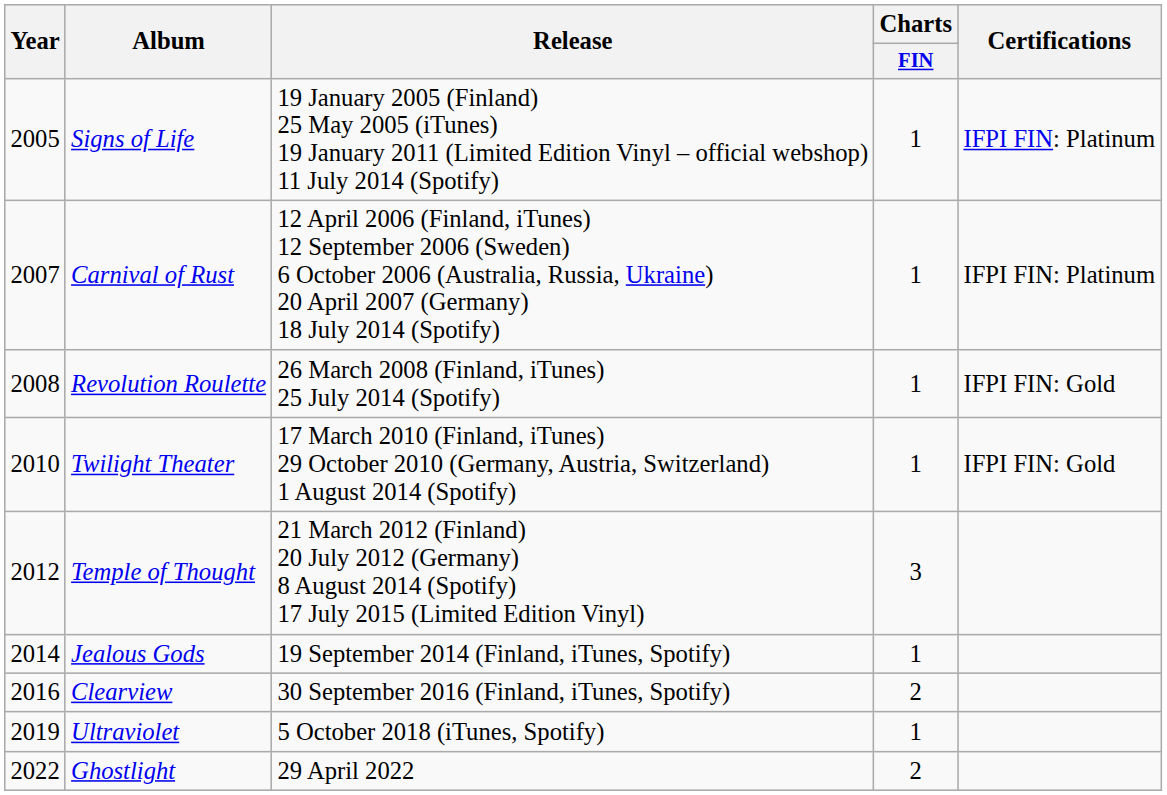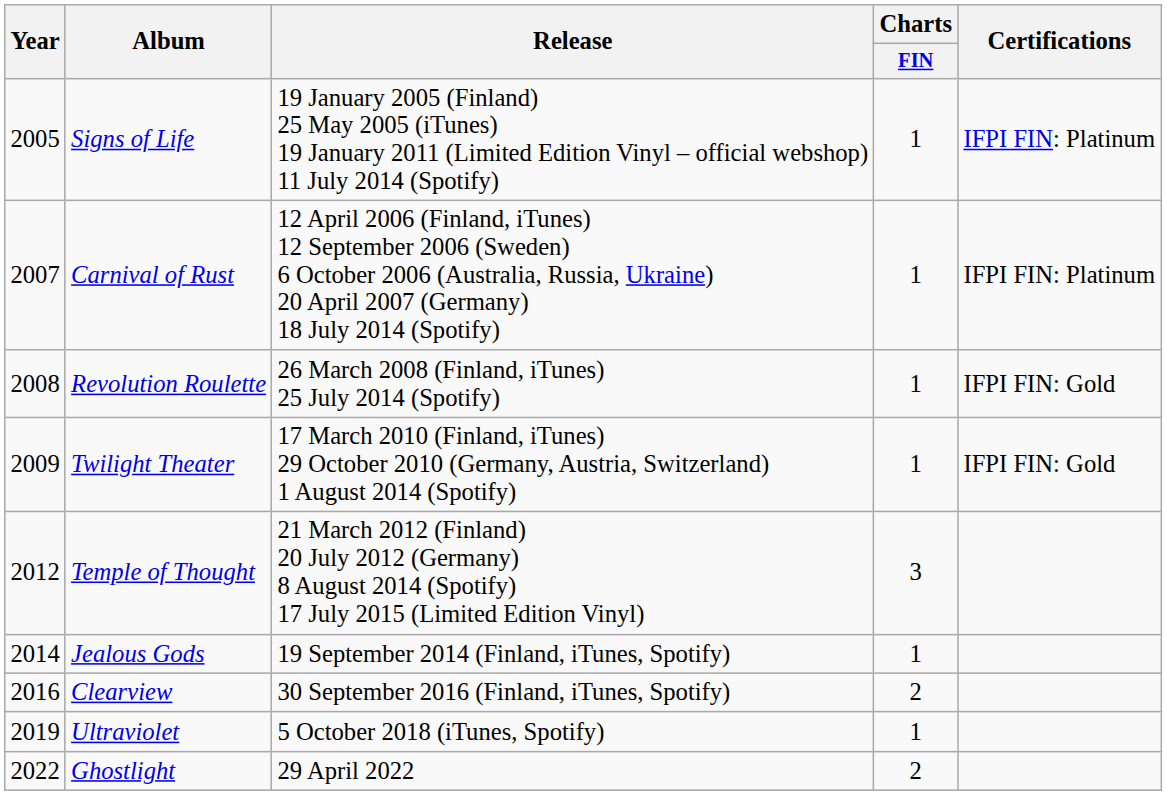 <table class="wikitable">
 <tr>
 <th rowspan="2">Year</th>
 <th rowspan="2">Album</th>
 <th rowspan="2">Release</th>
 <th>Charts</th>
 <th rowspan="2">Certifications</th>
 </tr>
 <tr style="font-size:smaller;">
 <th style="width:40px;"><a href='#'>FIN</a><br></th>
 </tr>
 <tr>
 <td>2005</td>
 <td><em><a href='#'>Signs of Life</a></em></td>
 <td>19 January 2005 (Finland)<br> 25 May 2005 (iTunes)<br>19 January 2011 (Limited Edition Vinyl – official webshop)<br> 11 July 2014 (Spotify)</td>
 <td style="text-align:center">1</td>
 <td><a href='#'>IFPI FIN</a>: Platinum</td>
 </tr>
 <tr>
 <td>2007</td>
 <td><em><a href='#'>Carnival of Rust</a></em></td>
 <td>12 April 2006 (Finland, iTunes)<br>12 September 2006 (Sweden)<br>6 October 2006 (Australia, Russia, <a href='#'>Ukraine</a>)<br>20 April 2007 (Germany)<br>18 July 2014 (Spotify)</td>
 <td style="text-align:center">1</td>
 <td>IFPI FIN: Platinum</td>
 </tr>
 <tr>
 <td>2008</td>
 <td><em><a href='#'>Revolution Roulette</a></em></td>
 <td>26 March 2008 (Finland, iTunes)<br>25 July 2014 (Spotify)</td>
 <td style="text-align:center">1</td>
 <td>IFPI FIN: Gold</td>
 </tr>
 <tr>
-<td>2010</td>
+<td>2009</td>
 <td><em><a href='#'>Twilight Theater</a></em></td>
 <td>17 March 2010 (Finland, iTunes)<br>29 October 2010 (Germany, Austria, Switzerland)<br>1 August 2014 (Spotify)</td>
 <td style="text-align:center">1</td>
 <td>IFPI FIN: Gold</td>
 </tr>
 <tr>
 <td>2012</td>
 <td><em><a href='#'>Temple of Thought</a></em></td>
 <td 21 March 2012 (Finland)>21 March 2012 (Finland)<br>20 July 2012 (Germany)<br>8 August 2014 (Spotify)<br>17 July 2015 (Limited Edition Vinyl)</td>
 <td style="text-align:center">3</td>
 <td></td>
 </tr>
 <tr>
 <td>2014</td>
 <td><em><a href='#'>Jealous Gods</a></em></td>
 <td>19 September 2014 (Finland, iTunes, Spotify)</td>
 <td style="text-align:center">1</td>
 <td></td>
 </tr>
 <tr>
 <td>2016</td>
 <td><em><a href='#'>Clearview</a></em></td>
 <td>30 September 2016 (Finland, iTunes, Spotify)</td>
 <td style="text-align:center">2</td>
 <td></td>
 </tr>
 <tr>
 <td>2019</td>
 <td><em><a href='#'>Ultraviolet</a></em></td>
 <td>5 October 2018 (iTunes, Spotify)</td>
 <td style="text-align:center">1<br></td>
 <td></td>
 </tr>
 <tr>
 <td>2022</td>
 <td><em><a href='#'>Ghostlight</a></em></td>
 <td>29 April 2022</td>
 <td style="text-align:center">2<br></td>
 <td></td>
 </tr>
 </table>
